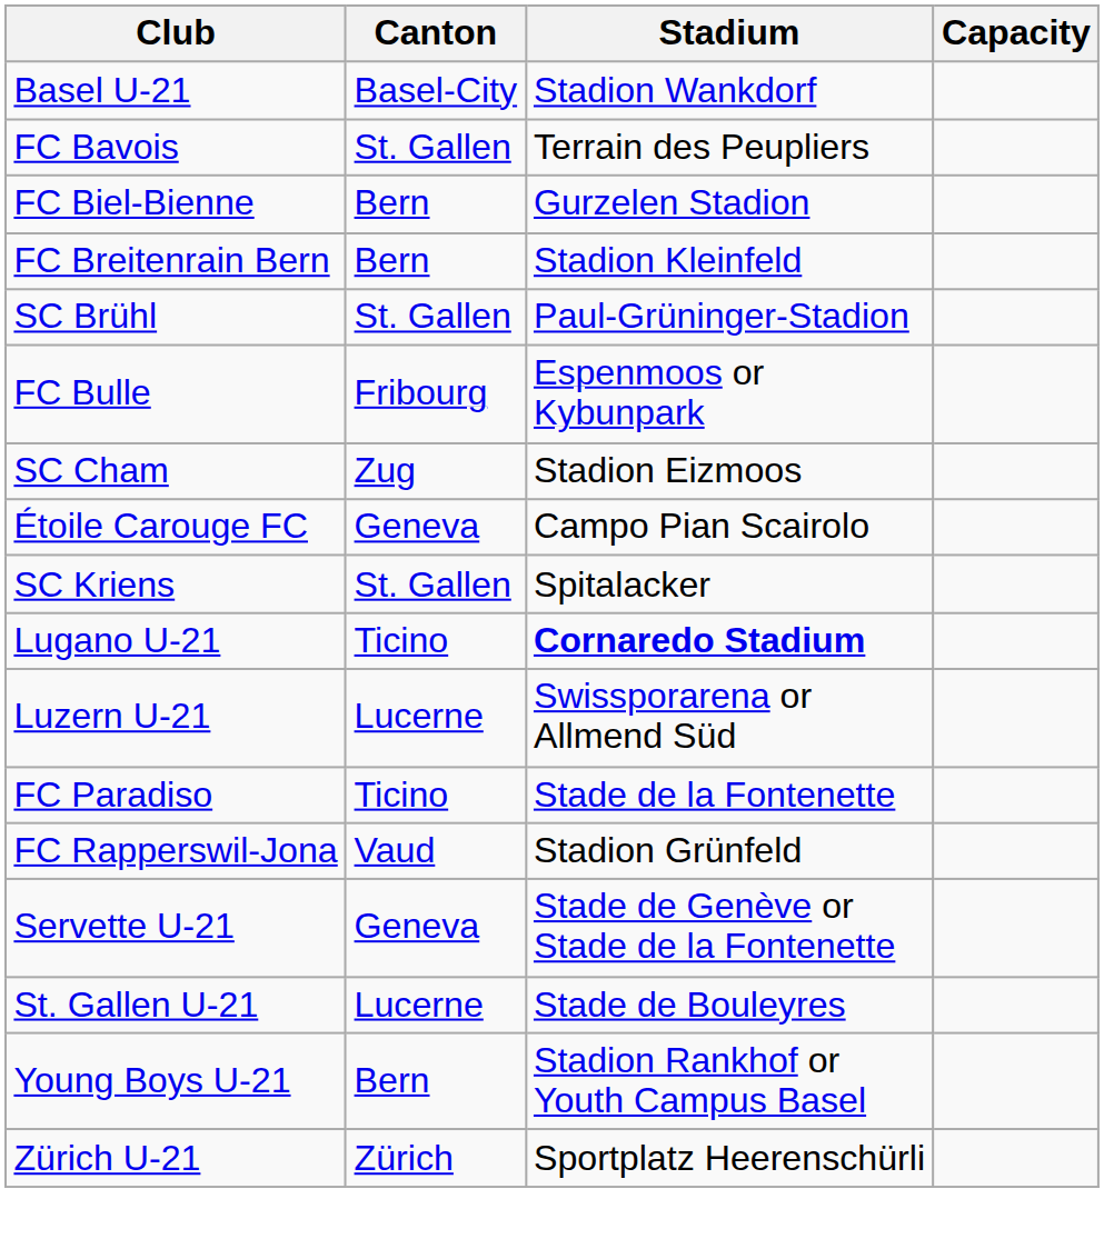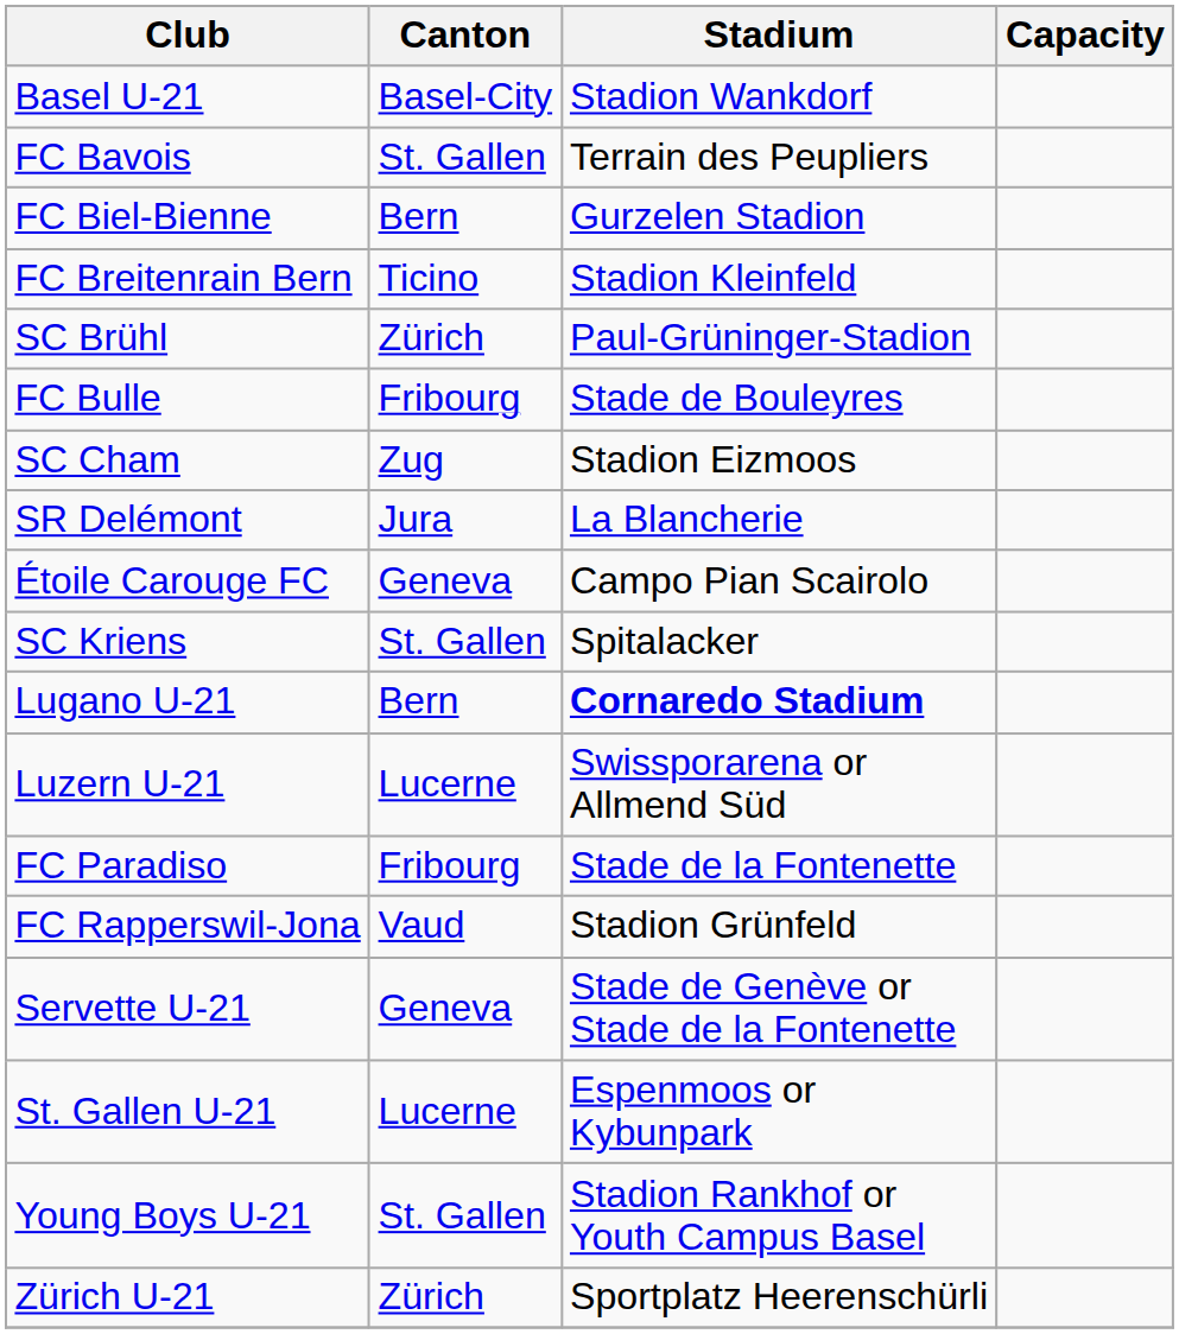 <table class="wikitable">
 <tr>
 <th>Club</th>
 <th>Canton</th>
 <th>Stadium</th>
 <th>Capacity</th>
 </tr>
 <tr>
 <td><a href='#'>Basel U-21</a></td>
 <td><a href='#'>Basel-City</a></td>
 <td><a href='#'>Stadion Wankdorf</a></td>
 <td><br></td>
 </tr>
 <tr>
 <td><a href='#'>FC Bavois</a></td>
 <td><a href='#'>St. Gallen</a></td>
 <td>Terrain des Peupliers</td>
 <td></td>
 </tr>
 <tr>
 <td><a href='#'>FC Biel-Bienne</a></td>
 <td><a href='#'>Bern</a></td>
 <td><a href='#'>Gurzelen Stadion</a></td>
 <td></td>
 </tr>
 <tr>
 <td><a href='#'>FC Breitenrain Bern</a></td>
-<td><a href='#'>Bern</a></td>
+<td><a href='#'>Ticino</a></td>
 <td><a href='#'>Stadion Kleinfeld</a></td>
 <td></td>
 </tr>
 <tr>
 <td><a href='#'>SC Brühl</a></td>
-<td><a href='#'>St. Gallen</a></td>
+<td><a href='#'>Zürich</a></td>
 <td><a href='#'>Paul-Grüninger-Stadion</a></td>
 <td></td>
 </tr>
 <tr>
 <td><a href='#'>FC Bulle</a></td>
 <td><a href='#'>Fribourg</a></td>
-<td><a href='#'>Espenmoos</a> or<br><a href='#'>Kybunpark</a></td>
+<td><a href='#'>Stade de Bouleyres</a></td>
 <td></td>
 </tr>
 <tr>
 <td><a href='#'>SC Cham</a></td>
 <td><a href='#'>Zug</a></td>
 <td>Stadion Eizmoos</td>
+<td></td>
+</tr>
+<tr>
+<td><a href='#'>SR Delémont</a></td>
+<td><a href='#'>Jura</a></td>
+<td><a href='#'>La Blancherie</a></td>
 <td></td>
 </tr>
 <tr>
 <td><a href='#'>Étoile Carouge FC</a></td>
 <td><a href='#'>Geneva</a></td>
 <td>Campo Pian Scairolo</td>
 <td></td>
 </tr>
 <tr>
 <td><a href='#'>SC Kriens</a></td>
 <td><a href='#'>St. Gallen</a></td>
 <td>Spitalacker</td>
 <td></td>
 </tr>
 <tr>
 <td><a href='#'>Lugano U-21</a></td>
-<td><a href='#'>Ticino</a></td>
+<td><a href='#'>Bern</a></td>
 <td><strong><a href='#'>Cornaredo Stadium</a></strong></td>
 <td></td>
 </tr>
 <tr>
 <td><a href='#'>Luzern U-21</a></td>
 <td><a href='#'>Lucerne</a></td>
 <td><a href='#'>Swissporarena</a> or<br>Allmend Süd</td>
 <td><br></td>
 </tr>
 <tr>
 <td><a href='#'>FC Paradiso</a></td>
-<td><a href='#'>Ticino</a></td>
+<td><a href='#'>Fribourg</a></td>
 <td><a href='#'>Stade de la Fontenette</a></td>
 <td></td>
 </tr>
 <tr>
 <td><a href='#'>FC Rapperswil-Jona</a></td>
 <td><a href='#'>Vaud</a></td>
 <td>Stadion Grünfeld</td>
 <td></td>
 </tr>
 <tr>
 <td><a href='#'>Servette U-21</a></td>
 <td><a href='#'>Geneva</a></td>
 <td><a href='#'>Stade de Genève</a> or<br><a href='#'>Stade de la Fontenette</a></td>
 <td><br></td>
 </tr>
 <tr>
 <td><a href='#'>St. Gallen U-21</a></td>
 <td><a href='#'>Lucerne</a></td>
-<td><a href='#'>Stade de Bouleyres</a></td>
+<td><a href='#'>Espenmoos</a> or<br><a href='#'>Kybunpark</a></td>
 <td><br></td>
 </tr>
 <tr>
 <td><a href='#'>Young Boys U-21</a></td>
-<td><a href='#'>Bern</a></td>
+<td><a href='#'>St. Gallen</a></td>
 <td><a href='#'>Stadion Rankhof</a> or<br><a href='#'>Youth Campus Basel</a></td>
 <td><br></td>
 </tr>
 <tr>
 <td><a href='#'>Zürich U-21</a></td>
 <td><a href='#'>Zürich</a></td>
 <td>Sportplatz Heerenschürli</td>
 <td></td>
 </tr>
 <tr>
 </tr>
 </table>
